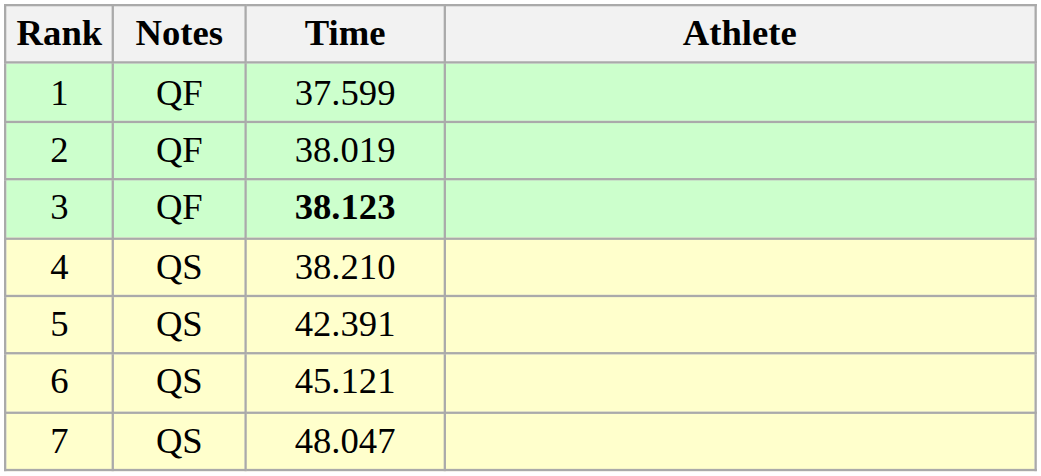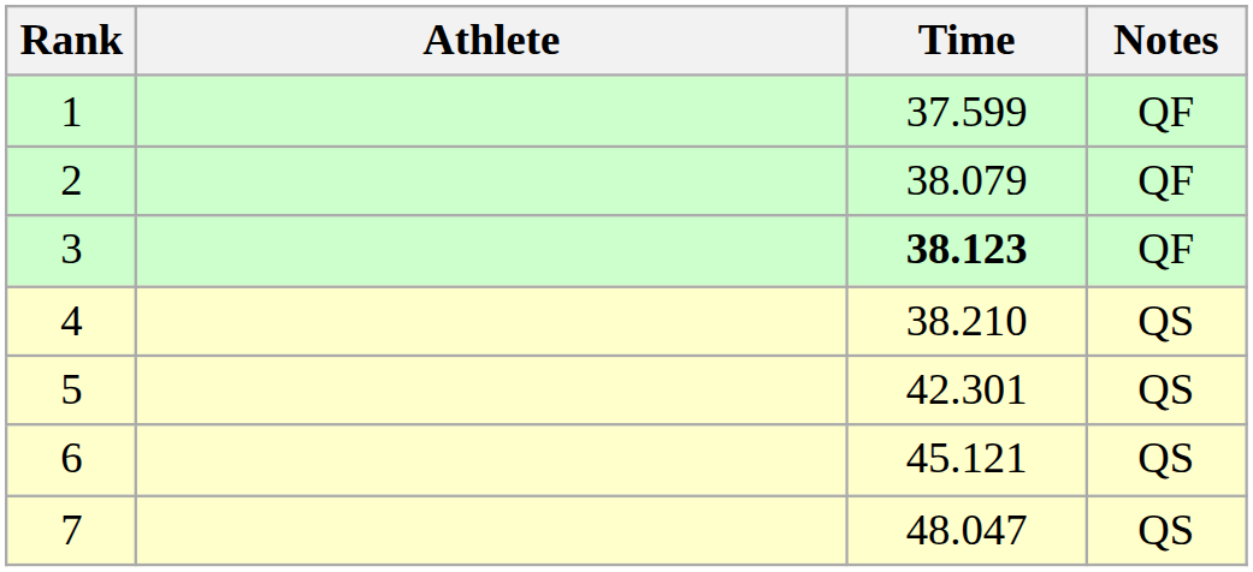 <table class=wikitable style="text-align:center">
 <tr>
 <th width=40>Rank</th>
+<th width=250>Athlete</th>
+<th width=80>Time</th>
 <th width=50>Notes</th>
-<th width=80>Time</th>
-<th width=250>Athlete</th>
 </tr>
 <tr bgcolor="ccffcc">
 <td>1</td>
+<td align=left></td>
+<td>37.599</td>
 <td>QF</td>
-<td>37.599</td>
-<td align=left></td>
 </tr>
 <tr bgcolor="ccffcc">
 <td>2</td>
+<td align=left></td>
+<td>38.079</td>
 <td>QF</td>
-<td>38.019</td>
-<td align=left></td>
 </tr>
 <tr bgcolor="ccffcc">
 <td>3</td>
+<td align=left></td>
+<td><strong>38.123</strong></td>
 <td>QF</td>
-<td><strong>38.123</strong></td>
-<td align=left></td>
 </tr>
 <tr bgcolor="#ffffcc">
 <td>4</td>
+<td align=left></td>
+<td>38.210</td>
 <td>QS</td>
-<td>38.210</td>
-<td align=left></td>
 </tr>
 <tr bgcolor="#ffffcc">
 <td>5</td>
+<td align=left></td>
+<td>42.301</td>
 <td>QS</td>
-<td>42.391</td>
-<td align=left></td>
 </tr>
 <tr bgcolor="#ffffcc">
 <td>6</td>
+<td align=left></td>
+<td>45.121</td>
 <td>QS</td>
-<td>45.121</td>
-<td align=left></td>
 </tr>
 <tr bgcolor="#ffffcc">
 <td>7</td>
+<td align=left></td>
+<td>48.047</td>
 <td>QS</td>
-<td>48.047</td>
-<td align=left></td>
 </tr>
 </table>
